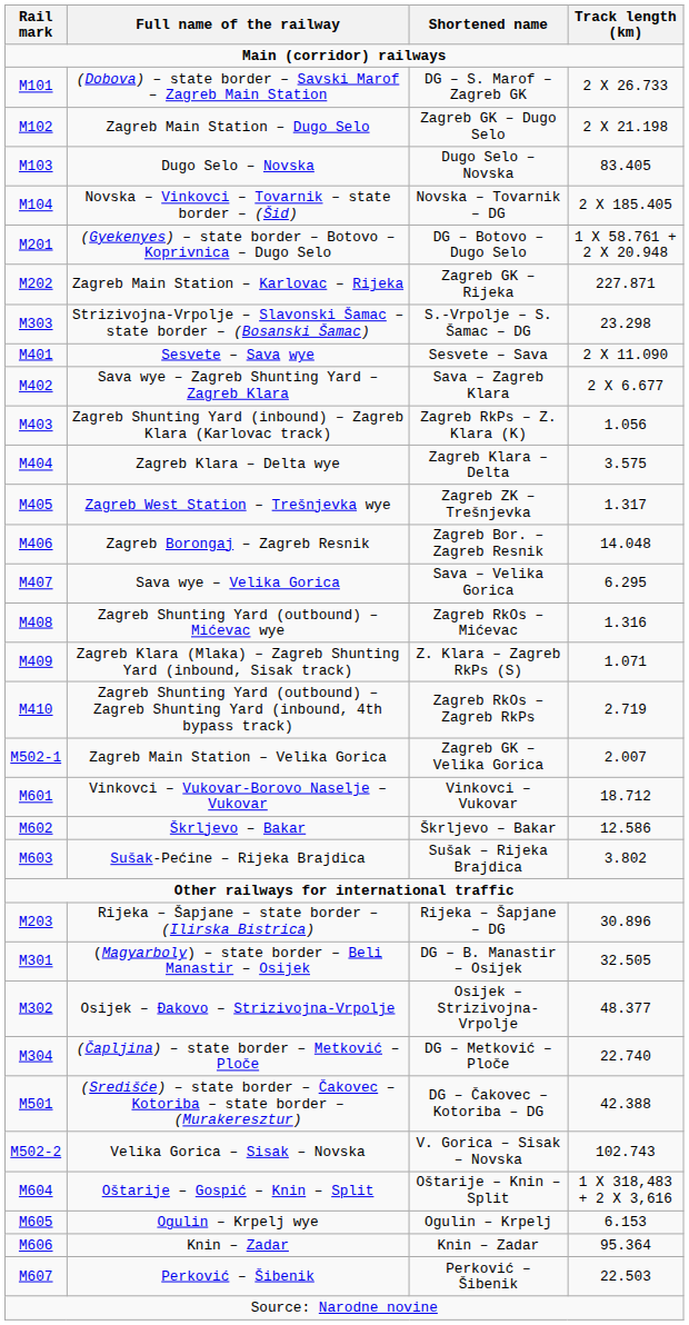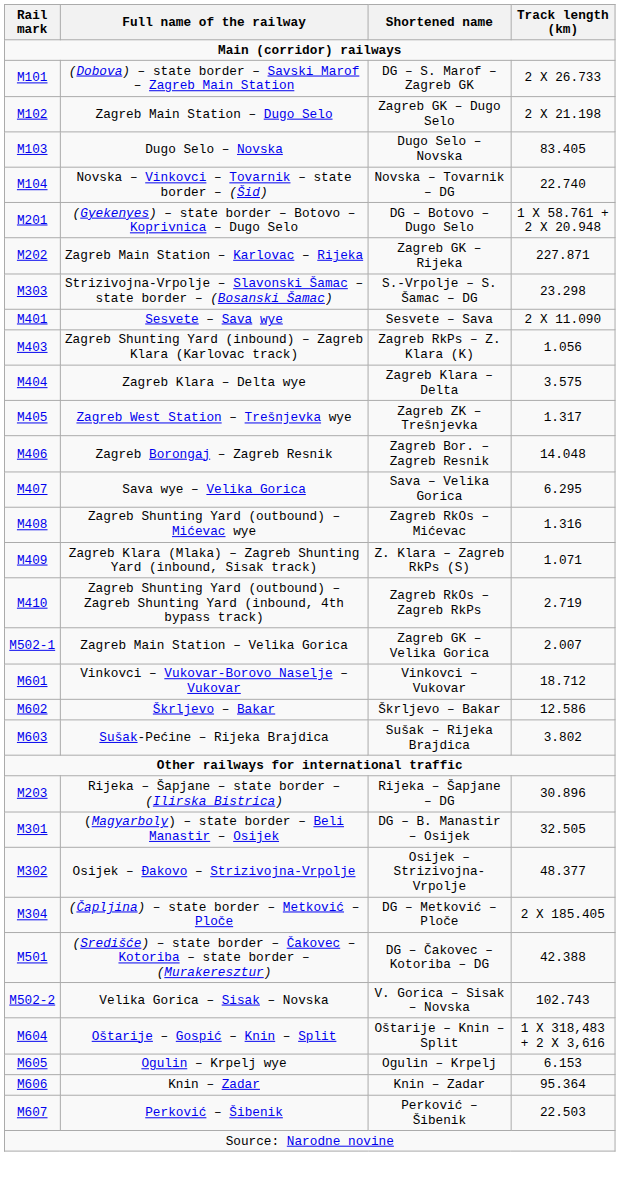 <table class="wikitable" style="margin-top:7px; margin-right:0; text-align:center;">
 <tr>
 <th>Rail mark</th>
 <th>Full name of the railway</th>
 <th>Shortened name</th>
 <th>Track length (km)</th>
 </tr>
 <tr>
 <td colspan="4"><strong>Main (corridor) railways</strong></td>
 </tr>
 <tr>
 <td><a href='#'>M101</a></td>
 <td><em>(<a href='#'>Dobova</a>)</em> – state border – <a href='#'>Savski Marof</a> – <a href='#'>Zagreb Main Station</a></td>
 <td>DG – S. Marof – Zagreb GK</td>
 <td>2 X 26.733</td>
 </tr>
 <tr>
 <td><a href='#'>M102</a></td>
 <td>Zagreb Main Station – <a href='#'>Dugo Selo</a></td>
 <td>Zagreb GK – Dugo Selo</td>
 <td>2 X 21.198</td>
 </tr>
 <tr>
 <td><a href='#'>M103</a></td>
 <td>Dugo Selo – <a href='#'>Novska</a></td>
 <td>Dugo Selo – Novska</td>
 <td>83.405</td>
 </tr>
 <tr>
 <td><a href='#'>M104</a></td>
 <td>Novska – <a href='#'>Vinkovci</a> – <a href='#'>Tovarnik</a> – state border – <em>(<a href='#'>Šid</a>)</em></td>
 <td>Novska – Tovarnik – DG</td>
-<td>2 X 185.405</td>
+<td>22.740</td>
 </tr>
 <tr>
 <td><a href='#'>M201</a></td>
 <td><em>(<a href='#'>Gyekenyes</a>)</em> – state border – Botovo – <a href='#'>Koprivnica</a> – Dugo Selo</td>
 <td>DG – Botovo – Dugo Selo</td>
 <td>1 X 58.761 + 2 X 20.948</td>
 </tr>
 <tr>
 <td><a href='#'>M202</a></td>
 <td>Zagreb Main Station – <a href='#'>Karlovac</a> – <a href='#'>Rijeka</a></td>
 <td>Zagreb GK – Rijeka</td>
 <td nowrap="yes">227.871</td>
 </tr>
 <tr>
 <td><a href='#'>M303</a></td>
 <td>Strizivojna-Vrpolje – <a href='#'>Slavonski Šamac</a> – state border – <em>(<a href='#'>Bosanski Šamac</a>)</em></td>
 <td>S.-Vrpolje – S. Šamac – DG</td>
 <td>23.298</td>
 </tr>
 <tr>
 <td><a href='#'>M401</a></td>
 <td><a href='#'>Sesvete</a> – <a href='#'>Sava</a> <a href='#'>wye</a></td>
 <td>Sesvete – Sava</td>
 <td>2 X 11.090</td>
-</tr>
-<tr>
-<td><a href='#'>M402</a></td>
-<td>Sava wye – Zagreb Shunting Yard – <a href='#'>Zagreb Klara</a></td>
-<td>Sava – Zagreb Klara</td>
-<td>2 X 6.677</td>
 </tr>
 <tr>
 <td><a href='#'>M403</a></td>
 <td>Zagreb Shunting Yard (inbound) – Zagreb Klara (Karlovac track)</td>
 <td>Zagreb RkPs – Z. Klara (K)</td>
 <td>1.056</td>
 </tr>
 <tr>
 <td><a href='#'>M404</a></td>
 <td>Zagreb Klara – Delta wye</td>
 <td>Zagreb Klara – Delta</td>
 <td>3.575</td>
 </tr>
 <tr>
 <td><a href='#'>M405</a></td>
 <td><a href='#'>Zagreb West Station</a> – <a href='#'>Trešnjevka</a> wye</td>
 <td>Zagreb ZK – Trešnjevka</td>
 <td>1.317</td>
 </tr>
 <tr>
 <td><a href='#'>M406</a></td>
 <td>Zagreb <a href='#'>Borongaj</a> – Zagreb Resnik</td>
 <td>Zagreb Bor. – Zagreb Resnik</td>
 <td>14.048</td>
 </tr>
 <tr>
 <td><a href='#'>M407</a></td>
 <td>Sava wye – <a href='#'>Velika Gorica</a></td>
 <td>Sava – Velika Gorica</td>
 <td>6.295</td>
 </tr>
 <tr>
 <td><a href='#'>M408</a></td>
 <td>Zagreb Shunting Yard (outbound) – <a href='#'>Mićevac</a> wye</td>
 <td>Zagreb RkOs – Mićevac</td>
 <td>1.316</td>
 </tr>
 <tr>
 <td><a href='#'>M409</a></td>
 <td>Zagreb Klara (Mlaka) – Zagreb Shunting Yard (inbound, Sisak track)</td>
 <td>Z. Klara – Zagreb RkPs (S)</td>
 <td>1.071</td>
 </tr>
 <tr>
 <td><a href='#'>M410</a></td>
 <td>Zagreb Shunting Yard (outbound) – Zagreb Shunting Yard (inbound, 4th bypass track)</td>
 <td>Zagreb RkOs – Zagreb RkPs</td>
 <td>2.719</td>
 </tr>
 <tr>
 <td><a href='#'>M502-1</a></td>
 <td>Zagreb Main Station – Velika Gorica</td>
 <td>Zagreb GK – Velika Gorica</td>
 <td>2.007</td>
 </tr>
 <tr>
 <td><a href='#'>M601</a></td>
 <td>Vinkovci – <a href='#'>Vukovar-Borovo Naselje</a> – <a href='#'>Vukovar</a></td>
 <td>Vinkovci – Vukovar</td>
 <td>18.712</td>
 </tr>
 <tr>
 <td><a href='#'>M602</a></td>
 <td><a href='#'>Škrljevo</a> – <a href='#'>Bakar</a></td>
 <td>Škrljevo – Bakar</td>
 <td>12.586</td>
 </tr>
 <tr>
 <td><a href='#'>M603</a></td>
 <td><a href='#'>Sušak</a>-Pećine – Rijeka Brajdica</td>
 <td>Sušak – Rijeka Brajdica</td>
 <td>3.802</td>
 </tr>
 <tr>
 <td colspan="4"><strong>Other railways for international traffic</strong></td>
 </tr>
 <tr>
 <td><a href='#'>M203</a></td>
 <td>Rijeka – Šapjane – state border – <em>(<a href='#'>Ilirska Bistrica</a>)</em></td>
 <td>Rijeka – Šapjane – DG</td>
 <td>30.896</td>
 </tr>
 <tr>
 <td><a href='#'>M301</a></td>
 <td>(<em><a href='#'>Magyarboly</a></em>) – state border – <a href='#'>Beli Manastir</a> – <a href='#'>Osijek</a></td>
 <td>DG – B. Manastir – Osijek</td>
 <td>32.505</td>
 </tr>
 <tr>
 <td><a href='#'>M302</a></td>
 <td>Osijek – <a href='#'>Đakovo</a> – <a href='#'>Strizivojna-Vrpolje</a></td>
 <td>Osijek – Strizivojna-Vrpolje</td>
 <td>48.377</td>
 </tr>
 <tr>
 <td><a href='#'>M304</a></td>
 <td><em>(<a href='#'>Čapljina</a>)</em> – state border – <a href='#'>Metković</a> – <a href='#'>Ploče</a></td>
 <td>DG – Metković – Ploče</td>
-<td>22.740</td>
+<td>2 X 185.405</td>
 </tr>
 <tr>
 <td><a href='#'>M501</a></td>
 <td><em>(<a href='#'>Središće</a>)</em> – state border – <a href='#'>Čakovec</a> – <a href='#'>Kotoriba</a> – state border – <em>(<a href='#'>Murakeresztur</a>)</em></td>
 <td>DG – Čakovec – Kotoriba – DG</td>
 <td>42.388</td>
 </tr>
 <tr>
 <td><a href='#'>M502-2</a></td>
 <td>Velika Gorica – <a href='#'>Sisak</a> – Novska</td>
 <td>V. Gorica – Sisak – Novska</td>
 <td>102.743</td>
 </tr>
 <tr>
 <td><a href='#'>M604</a></td>
 <td><a href='#'>Oštarije</a> – <a href='#'>Gospić</a> – <a href='#'>Knin</a> – <a href='#'>Split</a></td>
 <td>Oštarije – Knin – Split</td>
 <td>1 X 318,483 + 2 X 3,616</td>
 </tr>
 <tr>
 <td><a href='#'>M605</a></td>
 <td><a href='#'>Ogulin</a> – Krpelj wye</td>
 <td>Ogulin – Krpelj</td>
 <td>6.153</td>
 </tr>
 <tr>
 <td><a href='#'>M606</a></td>
 <td>Knin – <a href='#'>Zadar</a></td>
 <td>Knin – Zadar</td>
 <td>95.364</td>
 </tr>
 <tr>
 <td><a href='#'>M607</a></td>
 <td><a href='#'>Perković</a> – <a href='#'>Šibenik</a></td>
 <td>Perković – Šibenik</td>
 <td>22.503</td>
 </tr>
 <tr>
 <td colspan="4">Source: <a href='#'>Narodne novine</a></td>
 </tr>
 </table>
